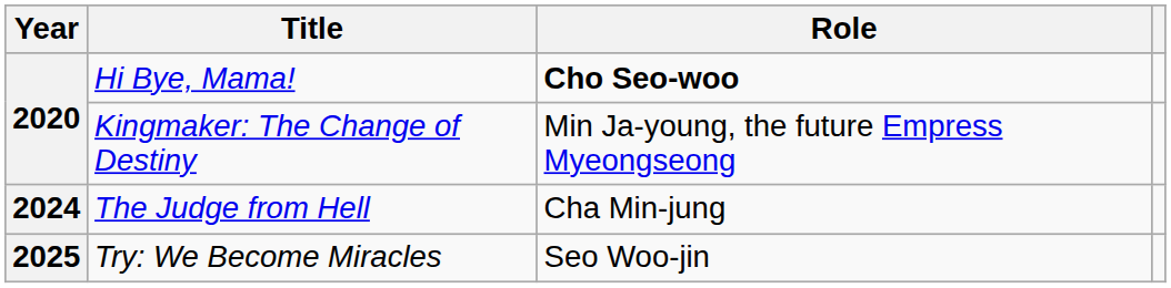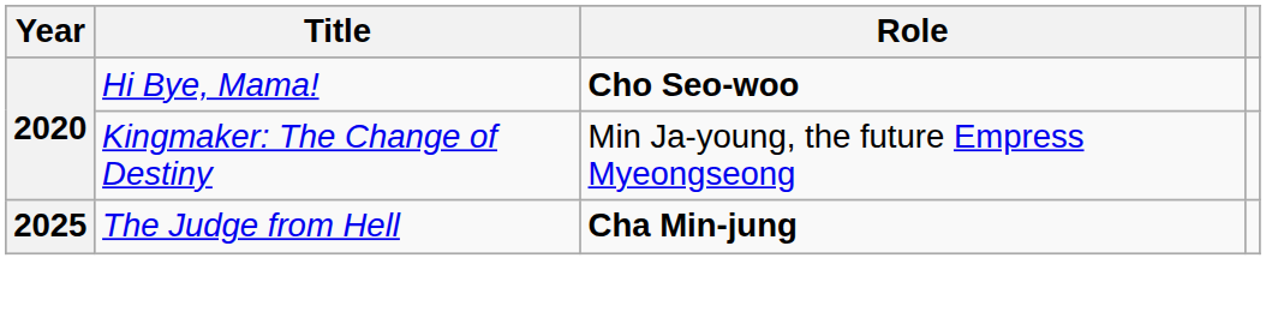 <table class="wikitable sortable plainrowheaders">
 <tr>
 <th scope="col">Year</th>
 <th scope="col">Title</th>
 <th scope="col">Role</th>
 <th scope="col" class="unsortable"></th>
 </tr>
 <tr>
 <th scope="row" rowspan="2">2020</th>
 <td><em><a href='#'>Hi Bye, Mama!</a></em></td>
 <td><strong>Cho Seo-woo</strong></td>
 <td></td>
 </tr>
 <tr>
 <td><em><a href='#'>Kingmaker: The Change of Destiny</a></em></td>
 <td>Min Ja-young, the future <a href='#'>Empress Myeongseong</a></td>
 <td></td>
 </tr>
 <tr>
-<th scope="row">2024</th>
+<th scope="row">2025</th>
 <td><em><a href='#'>The Judge from Hell</a></em></td>
-<td>Cha Min-jung</td>
-<td></td>
-</tr>
-<tr>
-<th scope="row">2025</th>
-<td><em>Try: We Become Miracles</em></td>
-<td>Seo Woo-jin</td>
+<td><strong>Cha Min-jung</strong></td>
 <td></td>
 </tr>
 </table>
